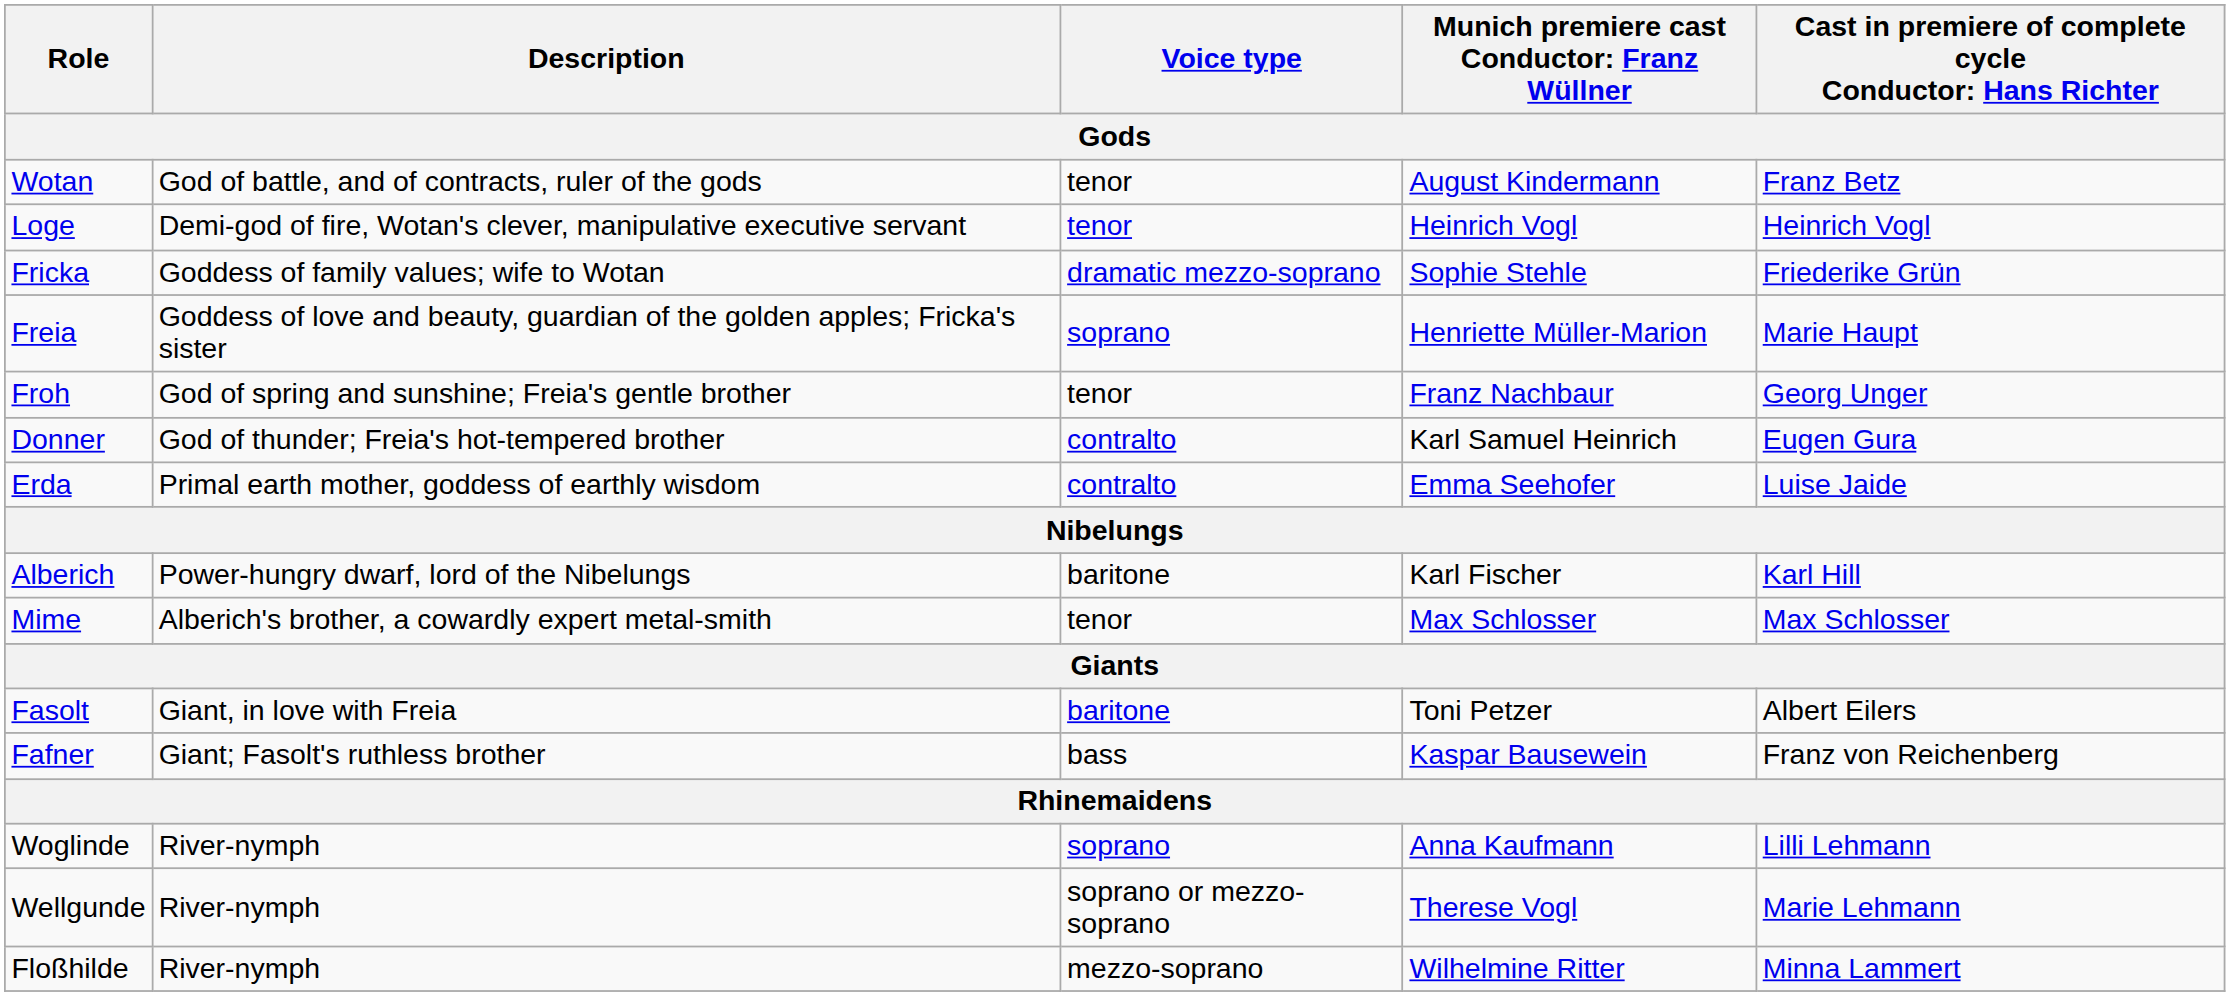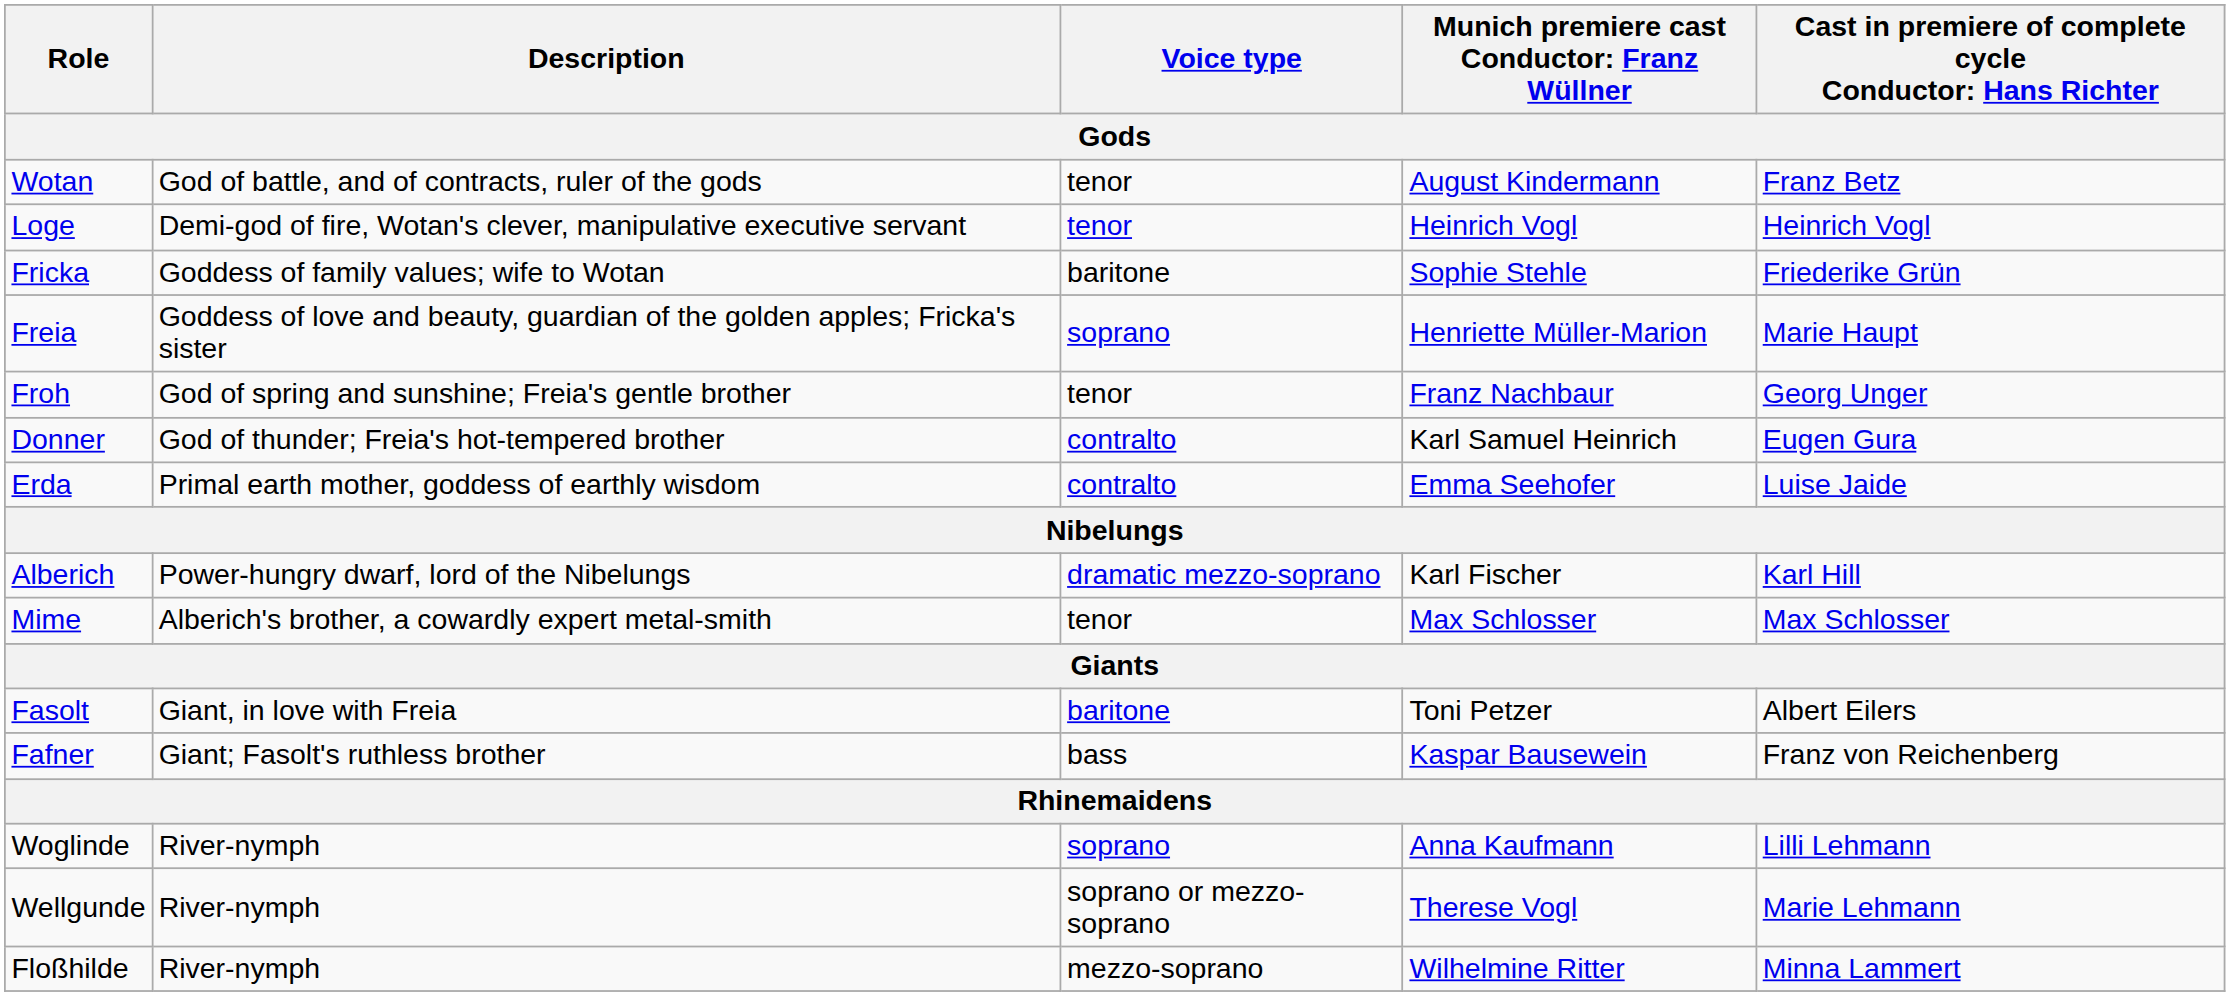 <table class="wikitable">
 <tr>
 <th>Role</th>
 <th>Description</th>
 <th><a href='#'>Voice type</a></th>
 <th>Munich premiere cast<br>Conductor: <a href='#'>Franz Wüllner</a></th>
 <th>Cast in premiere of complete cycle<br>Conductor: <a href='#'>Hans Richter</a></th>
 </tr>
 <tr>
 <th colspan="5">Gods</th>
 </tr>
 <tr>
 <td><a href='#'>Wotan</a></td>
 <td>God of battle, and of contracts, ruler of the gods</td>
 <td>tenor</td>
 <td><a href='#'>August Kindermann</a></td>
 <td><a href='#'>Franz Betz</a></td>
 </tr>
 <tr>
 <td><a href='#'>Loge</a></td>
 <td>Demi-god of fire, Wotan's clever, manipulative executive servant</td>
 <td><a href='#'>tenor</a></td>
 <td><a href='#'>Heinrich Vogl</a></td>
 <td><a href='#'>Heinrich Vogl</a></td>
 </tr>
 <tr>
 <td><a href='#'>Fricka</a></td>
 <td>Goddess of family values; wife to Wotan</td>
-<td><a href='#'>dramatic mezzo-soprano</a></td>
+<td>baritone</td>
 <td><a href='#'>Sophie Stehle</a></td>
 <td><a href='#'>Friederike Grün</a></td>
 </tr>
 <tr>
 <td><a href='#'>Freia</a></td>
 <td>Goddess of love and beauty, guardian of the golden apples; Fricka's sister</td>
 <td><a href='#'>soprano</a></td>
 <td><a href='#'>Henriette Müller-Marion</a></td>
 <td><a href='#'>Marie Haupt</a></td>
 </tr>
 <tr>
 <td><a href='#'>Froh</a></td>
 <td>God of spring and sunshine; Freia's gentle brother</td>
 <td>tenor</td>
 <td><a href='#'>Franz Nachbaur</a></td>
 <td><a href='#'>Georg Unger</a></td>
 </tr>
 <tr>
 <td><a href='#'>Donner</a></td>
 <td>God of thunder; Freia's hot-tempered brother</td>
 <td><a href='#'>contralto</a></td>
 <td>Karl Samuel Heinrich</td>
 <td><a href='#'>Eugen Gura</a></td>
 </tr>
 <tr>
 <td><a href='#'>Erda</a></td>
 <td>Primal earth mother, goddess of earthly wisdom</td>
 <td><a href='#'>contralto</a></td>
 <td><a href='#'>Emma Seehofer</a></td>
 <td><a href='#'>Luise Jaide</a></td>
 </tr>
 <tr>
 <th colspan="5">Nibelungs</th>
 </tr>
 <tr>
 <td><a href='#'>Alberich</a></td>
 <td>Power-hungry dwarf, lord of the Nibelungs</td>
-<td>baritone</td>
+<td><a href='#'>dramatic mezzo-soprano</a></td>
 <td>Karl Fischer</td>
 <td><a href='#'>Karl Hill</a></td>
 </tr>
 <tr>
 <td><a href='#'>Mime</a></td>
 <td>Alberich's brother, a cowardly expert metal-smith</td>
 <td>tenor</td>
 <td><a href='#'>Max Schlosser</a></td>
 <td><a href='#'>Max Schlosser</a></td>
 </tr>
 <tr>
 <th colspan="5">Giants</th>
 </tr>
 <tr>
 <td><a href='#'>Fasolt</a></td>
 <td>Giant, in love with Freia</td>
 <td><a href='#'>baritone</a></td>
 <td>Toni Petzer</td>
 <td>Albert Eilers</td>
 </tr>
 <tr>
 <td><a href='#'>Fafner</a></td>
 <td>Giant; Fasolt's ruthless brother</td>
 <td>bass</td>
 <td><a href='#'>Kaspar Bausewein</a></td>
 <td>Franz von Reichenberg</td>
 </tr>
 <tr>
 <th colspan="5">Rhinemaidens</th>
 </tr>
 <tr>
 <td>Woglinde</td>
 <td>River-nymph</td>
 <td><a href='#'>soprano</a></td>
 <td><a href='#'>Anna Kaufmann</a></td>
 <td><a href='#'>Lilli Lehmann</a></td>
 </tr>
 <tr>
 <td>Wellgunde</td>
 <td>River-nymph</td>
 <td>soprano or mezzo-soprano</td>
 <td><a href='#'>Therese Vogl</a></td>
 <td><a href='#'>Marie Lehmann</a></td>
 </tr>
 <tr>
 <td>Floßhilde</td>
 <td>River-nymph</td>
 <td>mezzo-soprano</td>
 <td><a href='#'>Wilhelmine Ritter</a></td>
 <td><a href='#'>Minna Lammert</a></td>
 </tr>
 </table>
